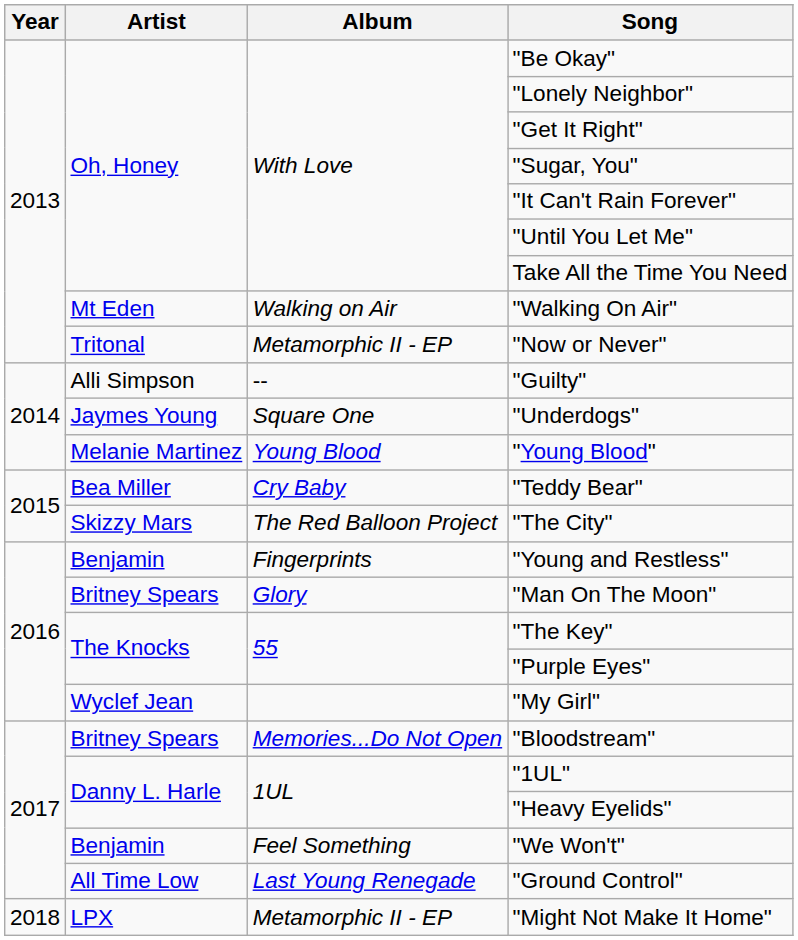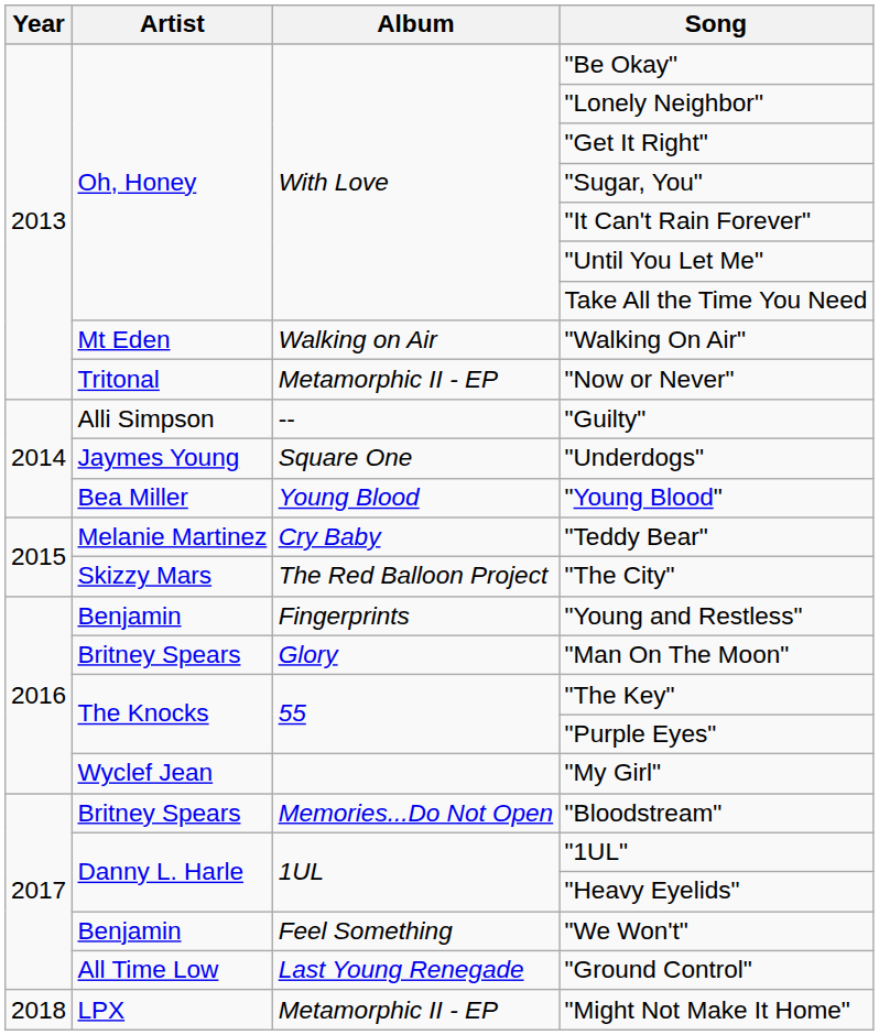 <table class="wikitable">
 <tr style="background:#ccc; text-align:center;">
 <th>Year</th>
 <th>Artist</th>
 <th>Album</th>
 <th>Song</th>
 </tr>
 <tr>
 <td rowspan=9>2013</td>
 <td rowspan=7><a href='#'>Oh, Honey</a></td>
 <td rowspan=7><em>With Love</em></td>
 <td>"Be Okay"</td>
 </tr>
 <tr>
 <td>"Lonely Neighbor"</td>
 </tr>
 <tr>
 <td>"Get It Right"</td>
 </tr>
 <tr>
 <td>"Sugar, You"</td>
 </tr>
 <tr>
 <td>"It Can't Rain Forever"</td>
 </tr>
 <tr>
 <td>"Until You Let Me"</td>
 </tr>
 <tr>
 <td>Take All the Time You Need</td>
 </tr>
 <tr>
 <td><a href='#'>Mt Eden</a></td>
 <td><em>Walking on Air</em></td>
 <td>"Walking On Air"</td>
 </tr>
 <tr>
 <td><a href='#'>Tritonal</a></td>
 <td><em>Metamorphic II - EP</em></td>
 <td>"Now or Never"</td>
 </tr>
 <tr>
 <td rowspan=3>2014</td>
 <td>Alli Simpson</td>
 <td>--</td>
 <td>"Guilty"</td>
 </tr>
 <tr>
 <td><a href='#'>Jaymes Young</a></td>
 <td><em>Square One</em></td>
 <td>"Underdogs"</td>
 </tr>
 <tr>
-<td><a href='#'>Melanie Martinez</a></td>
+<td><a href='#'>Bea Miller</a></td>
 <td><em><a href='#'>Young Blood</a></em></td>
 <td>"<a href='#'>Young Blood</a>"</td>
 </tr>
 <tr>
 <td rowspan=2>2015</td>
-<td><a href='#'>Bea Miller</a></td>
+<td><a href='#'>Melanie Martinez</a></td>
 <td><em><a href='#'>Cry Baby</a></em></td>
 <td>"Teddy Bear"</td>
 </tr>
 <tr>
 <td><a href='#'>Skizzy Mars</a></td>
 <td><em>The Red Balloon Project</em></td>
 <td>"The City"</td>
 </tr>
 <tr>
 <td rowspan=5>2016</td>
 <td><a href='#'>Benjamin</a></td>
 <td><em>Fingerprints</em></td>
 <td>"Young and Restless"</td>
 </tr>
 <tr>
 <td><a href='#'>Britney Spears</a></td>
 <td><em><a href='#'>Glory</a></em></td>
 <td>"Man On The Moon"</td>
 </tr>
 <tr>
 <td rowspan=2><a href='#'>The Knocks</a></td>
 <td rowspan=2><em><a href='#'>55</a></em></td>
 <td>"The Key"</td>
 </tr>
 <tr>
 <td>"Purple Eyes"<br></td>
 </tr>
 <tr>
 <td><a href='#'>Wyclef Jean</a></td>
 <td></td>
 <td>"My Girl"<br></td>
 </tr>
 <tr>
 <td rowspan=5>2017</td>
 <td><a href='#'>Britney Spears</a></td>
 <td><em><a href='#'>Memories...Do Not Open</a></em></td>
 <td>"Bloodstream"</td>
 </tr>
 <tr>
 <td rowspan="2"><a href='#'>Danny L. Harle</a></td>
 <td rowspan="2"><em>1UL</em></td>
 <td>"1UL"</td>
 </tr>
 <tr>
 <td>"Heavy Eyelids"<br></td>
 </tr>
 <tr>
 <td><a href='#'>Benjamin</a></td>
 <td><em>Feel Something</em></td>
 <td>"We Won't"</td>
 </tr>
 <tr>
 <td><a href='#'>All Time Low</a></td>
 <td><em><a href='#'>Last Young Renegade</a></em></td>
 <td>"Ground Control"<br></td>
 </tr>
 <tr>
 <td rowspan="1">2018</td>
 <td><a href='#'>LPX</a></td>
 <td><em>Metamorphic II - EP</em></td>
 <td>"Might Not Make It Home"</td>
 </tr>
 </table>
